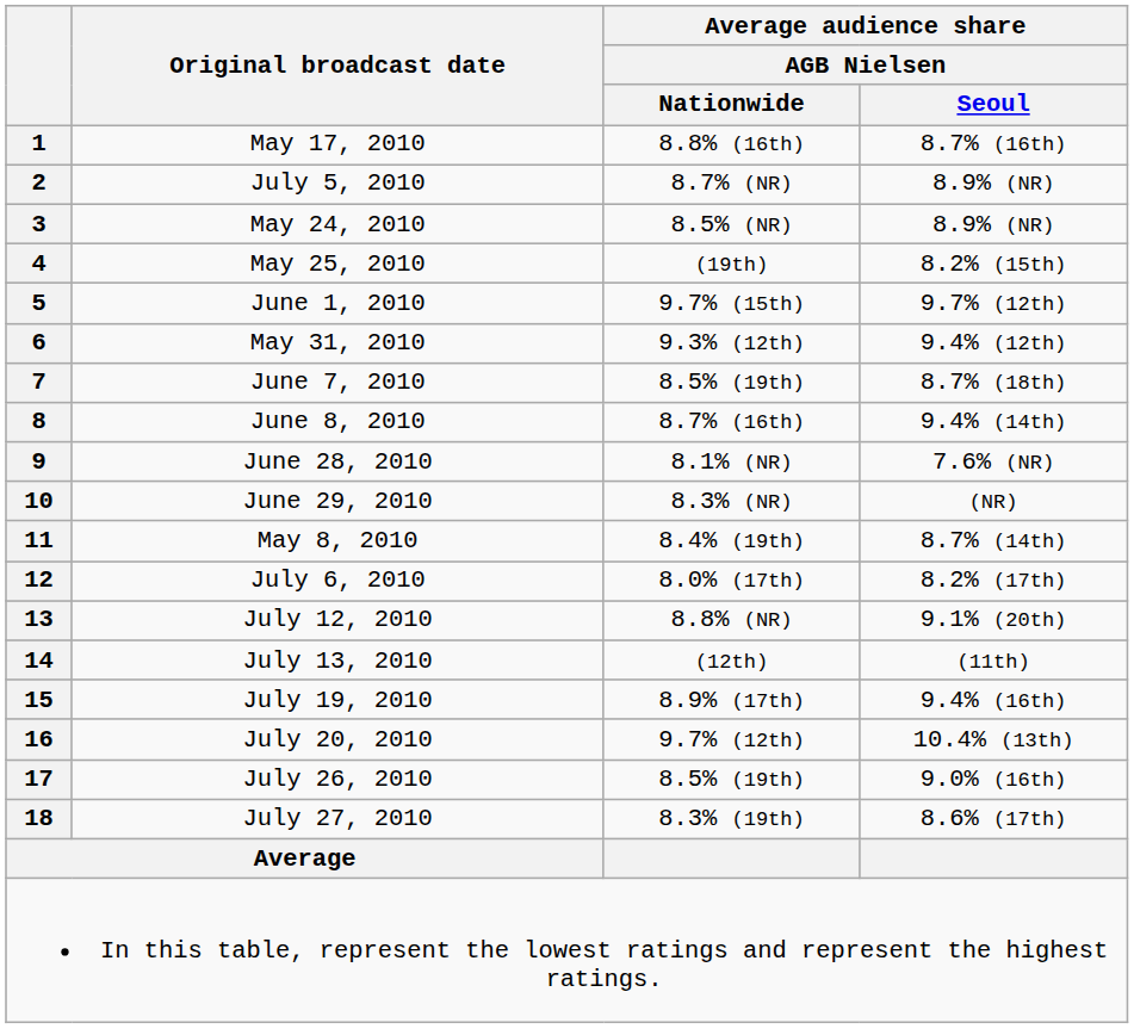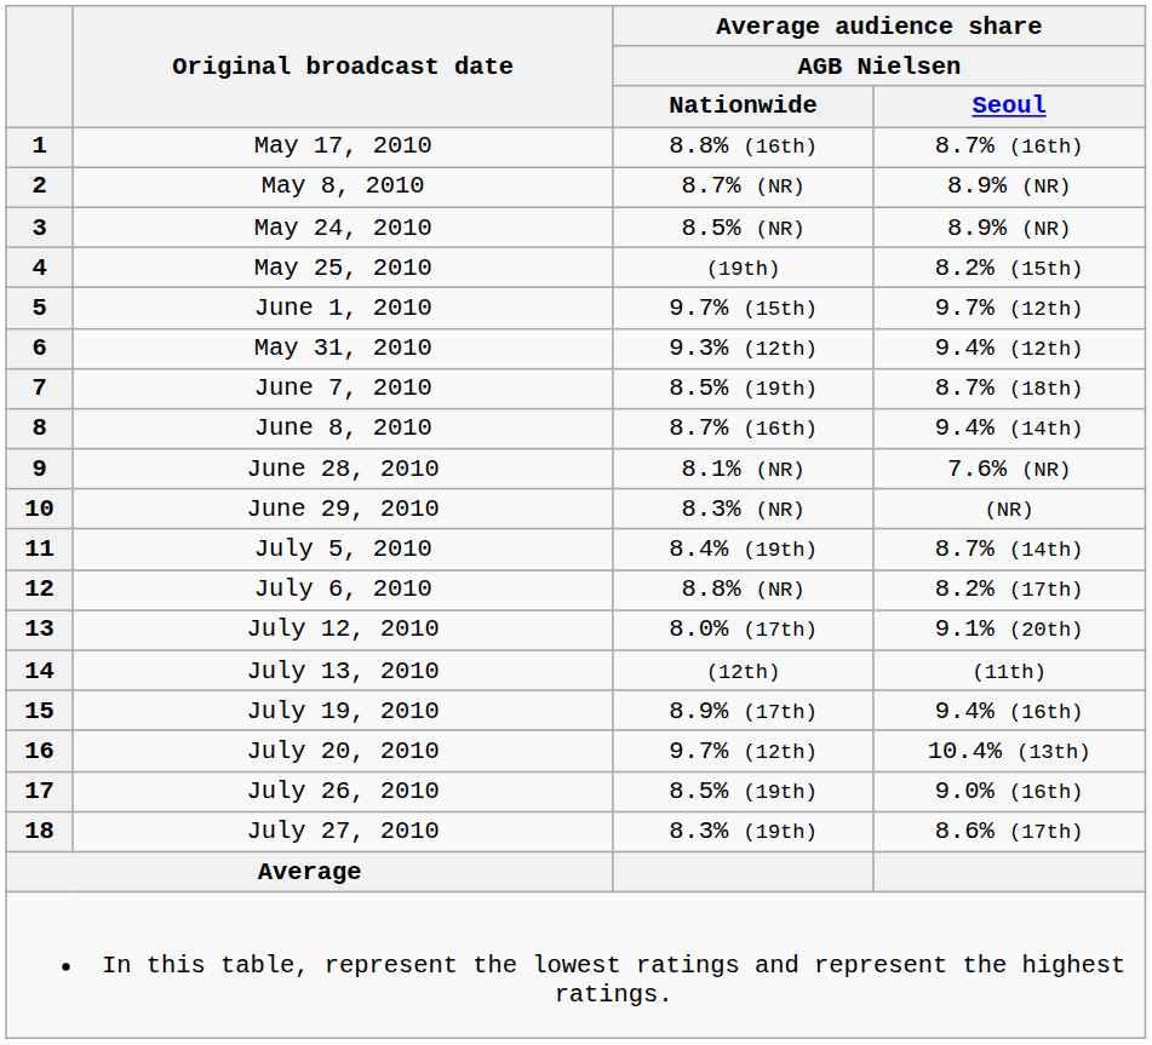 <table class="wikitable" style="margin-left:auto; margin-right:auto; width:600px; text-align:center">
 <tr>
 <th rowspan="3" scope="col"></th>
 <th rowspan="3" scope="col">Original broadcast date</th>
 <th colspan="2">Average audience share</th>
 </tr>
 <tr>
 <th colspan="2">AGB Nielsen</th>
 </tr>
 <tr>
 <th>Nationwide</th>
 <th><a href='#'>Seoul</a></th>
 </tr>
 <tr>
 <th scope="col">1</th>
 <td>May 17, 2010</td>
 <td>8.8% <small>(16th)</small></td>
 <td>8.7% <small>(16th)</small></td>
 </tr>
 <tr>
 <th>2</th>
-<td>July 5, 2010</td>
+<td>May 8, 2010</td>
 <td>8.7% <small>(NR)</small></td>
 <td>8.9% <small>(NR)</small></td>
 </tr>
 <tr>
 <th>3</th>
 <td>May 24, 2010</td>
 <td>8.5% <small>(NR)</small></td>
 <td>8.9% <small>(NR)</small></td>
 </tr>
 <tr>
 <th>4</th>
 <td>May 25, 2010</td>
 <td> <small>(19th)</small></td>
 <td>8.2% <small>(15th)</small></td>
 </tr>
 <tr>
 <th>5</th>
 <td>June 1, 2010</td>
 <td>9.7% <small>(15th)</small></td>
 <td>9.7% <small>(12th)</small></td>
 </tr>
 <tr>
 <th>6</th>
 <td>May 31, 2010</td>
 <td>9.3% <small>(12th)</small></td>
 <td>9.4% <small>(12th)</small></td>
 </tr>
 <tr>
 <th>7</th>
 <td>June 7, 2010</td>
 <td>8.5% <small>(19th)</small></td>
 <td>8.7% <small>(18th)</small></td>
 </tr>
 <tr>
 <th>8</th>
 <td>June 8, 2010</td>
 <td>8.7% <small>(16th)</small></td>
 <td>9.4% <small>(14th)</small></td>
 </tr>
 <tr>
 <th>9</th>
 <td>June 28, 2010</td>
 <td>8.1% <small>(NR)</small></td>
 <td>7.6% <small>(NR)</small></td>
 </tr>
 <tr>
 <th>10</th>
 <td>June 29, 2010</td>
 <td>8.3% <small>(NR)</small></td>
 <td> <small>(NR)</small></td>
 </tr>
 <tr>
 <th>11</th>
-<td>May 8, 2010</td>
+<td>July 5, 2010</td>
 <td>8.4% <small>(19th)</small></td>
 <td>8.7% <small>(14th)</small></td>
 </tr>
 <tr>
 <th>12</th>
 <td>July 6, 2010</td>
-<td>8.0% <small>(17th)</small></td>
+<td>8.8% <small>(NR)</small></td>
 <td>8.2% <small>(17th)</small></td>
 </tr>
 <tr>
 <th>13</th>
 <td>July 12, 2010</td>
-<td>8.8% <small>(NR)</small></td>
+<td>8.0% <small>(17th)</small></td>
 <td>9.1% <small>(20th)</small></td>
 </tr>
 <tr>
 <th>14</th>
 <td>July 13, 2010</td>
 <td> <small>(12th)</small></td>
 <td> <small>(11th)</small></td>
 </tr>
 <tr>
 <th>15</th>
 <td>July 19, 2010</td>
 <td>8.9% <small>(17th)</small></td>
 <td>9.4% <small>(16th)</small></td>
 </tr>
 <tr>
 <th>16</th>
 <td>July 20, 2010</td>
 <td>9.7% <small>(12th)</small></td>
 <td>10.4% <small>(13th)</small></td>
 </tr>
 <tr>
 <th>17</th>
 <td>July 26, 2010</td>
 <td>8.5% <small>(19th)</small></td>
 <td>9.0% <small>(16th)</small></td>
 </tr>
 <tr>
 <th>18</th>
 <td>July 27, 2010</td>
 <td>8.3% <small>(19th)</small></td>
 <td>8.6% <small>(17th)</small></td>
 </tr>
 <tr>
 <th colspan="2">Average</th>
 <th></th>
 <th></th>
 </tr>
 <tr>
 <td colspan="4"><br><ul><li>In this table,  represent the lowest ratings and  represent the highest ratings.</li></ul></td>
 </tr>
 </table>
